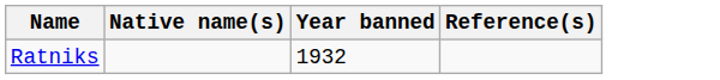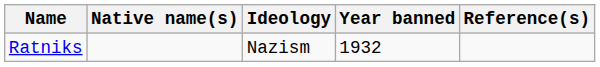 <table class="wikitable sortable">
 <tr>
 <th>Name</th>
 <th>Native name(s)</th>
+<th>Ideology</th>
 <th>Year banned</th>
 <th>Reference(s)</th>
 </tr>
 <tr>
 <td><a href='#'>Ratniks</a></td>
 <td></td>
+<td>Nazism</td>
 <td>1932</td>
 <td></td>
 </tr>
 </table>
